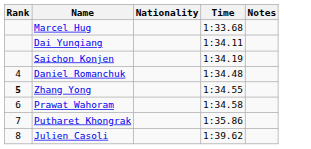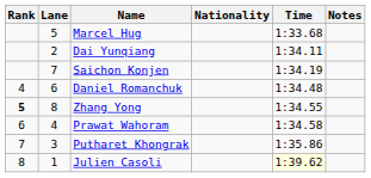 <table class="wikitable sortable" style="text-align:center">
 <tr>
 <th>Rank</th>
+<th>Lane</th>
 <th>Name</th>
 <th>Nationality</th>
 <th>Time</th>
 <th>Notes</th>
 </tr>
 <tr>
 <td></td>
+<td>5</td>
 <td align="left"><a href='#'>Marcel Hug</a></td>
 <td align="left"></td>
 <td>1:33.68</td>
 <td></td>
 </tr>
 <tr>
 <td></td>
+<td>2</td>
 <td align="left"><a href='#'>Dai Yunqiang</a></td>
 <td align="left"></td>
 <td>1:34.11</td>
 <td></td>
 </tr>
 <tr>
 <td></td>
+<td>7</td>
 <td align="left"><a href='#'>Saichon Konjen</a></td>
 <td align="left"></td>
 <td>1:34.19</td>
 <td></td>
 </tr>
 <tr>
 <td>4</td>
+<td>6</td>
 <td align="left"><a href='#'>Daniel Romanchuk</a></td>
 <td align="left"></td>
 <td>1:34.48</td>
 <td></td>
 </tr>
 <tr>
 <td><strong>5</strong></td>
+<td>8</td>
 <td align="left"><a href='#'>Zhang Yong</a></td>
 <td align="left"></td>
 <td>1:34.55</td>
 <td></td>
 </tr>
 <tr>
 <td>6</td>
+<td>4</td>
 <td align="left"><a href='#'>Prawat Wahoram</a></td>
 <td align="left"></td>
 <td>1:34.58</td>
 <td></td>
 </tr>
 <tr>
 <td>7</td>
+<td>3</td>
 <td align="left"><a href='#'>Putharet Khongrak</a></td>
 <td align="left"></td>
 <td>1:35.86</td>
 <td></td>
 </tr>
 <tr>
 <td>8</td>
+<td>1</td>
 <td align="left"><a href='#'>Julien Casoli</a></td>
 <td align="left"></td>
-<td>1:39.62</td>
+<td style="background: lightyellow;">1:39.62</td>
 <td></td>
 </tr>
 </table>
